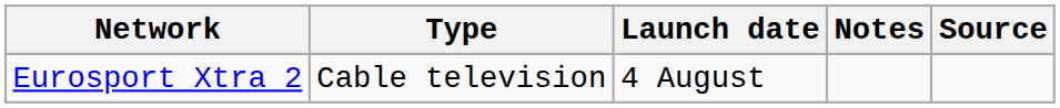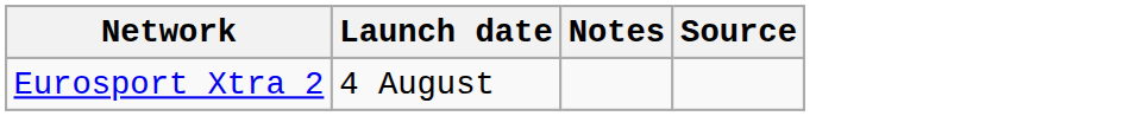 <table class="wikitable sortable">
 <tr>
 <th>Network</th>
-<th>Type</th>
 <th>Launch date</th>
 <th>Notes</th>
 <th>Source</th>
 </tr>
 <tr>
 <td><a href='#'>Eurosport Xtra 2</a></td>
-<td>Cable television</td>
 <td>4 August</td>
 <td></td>
 <td></td>
 </tr>
 </table>
